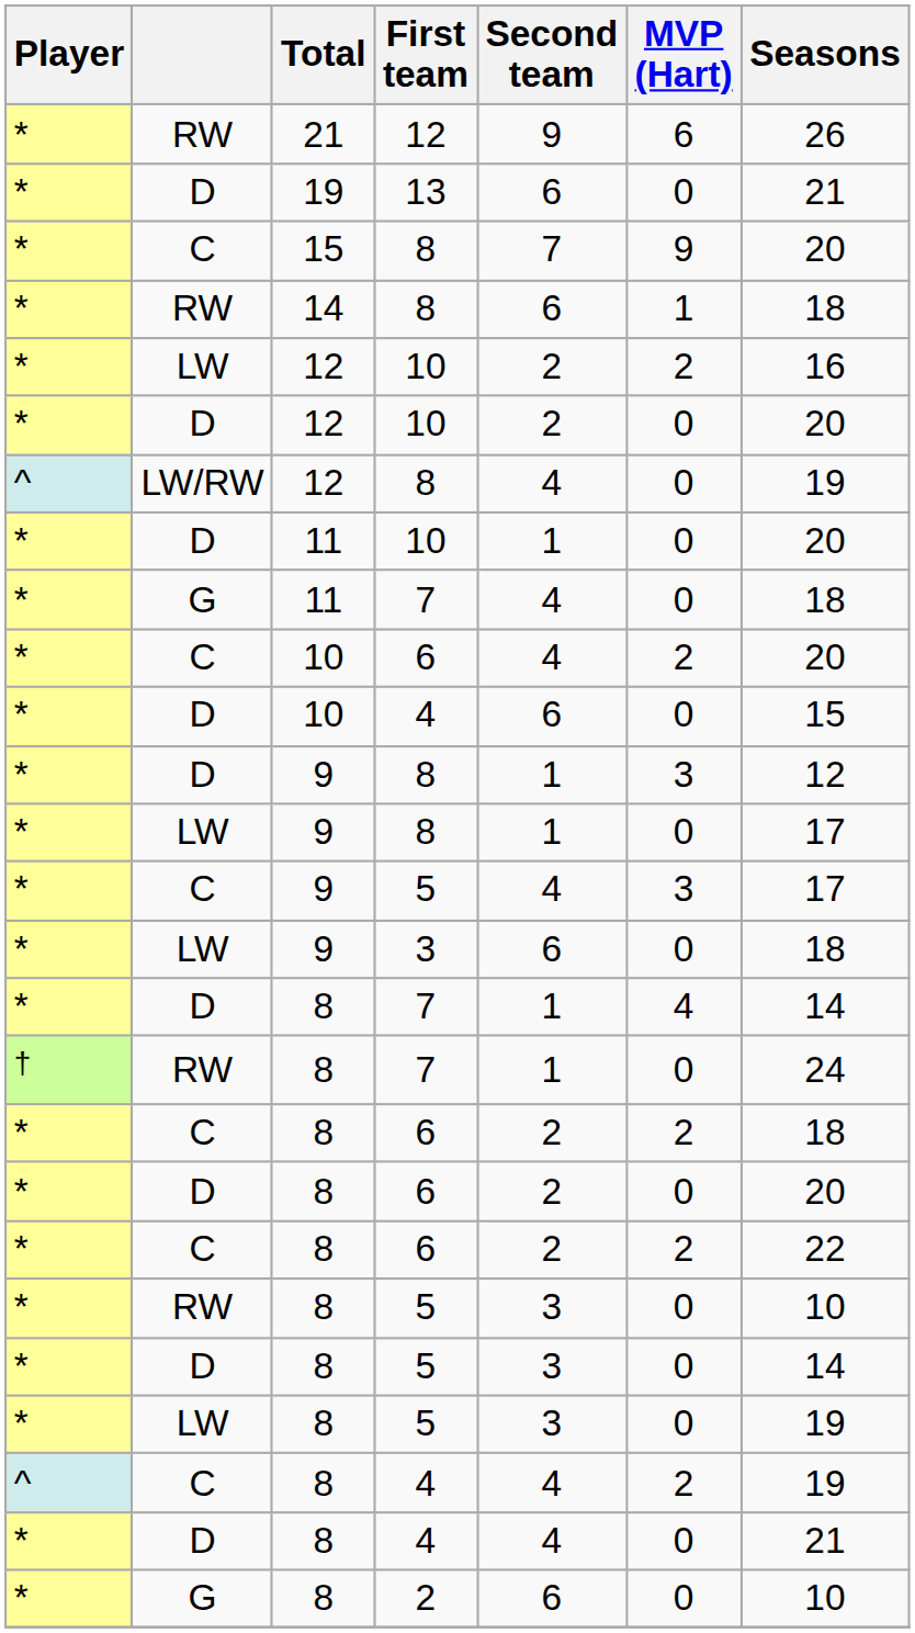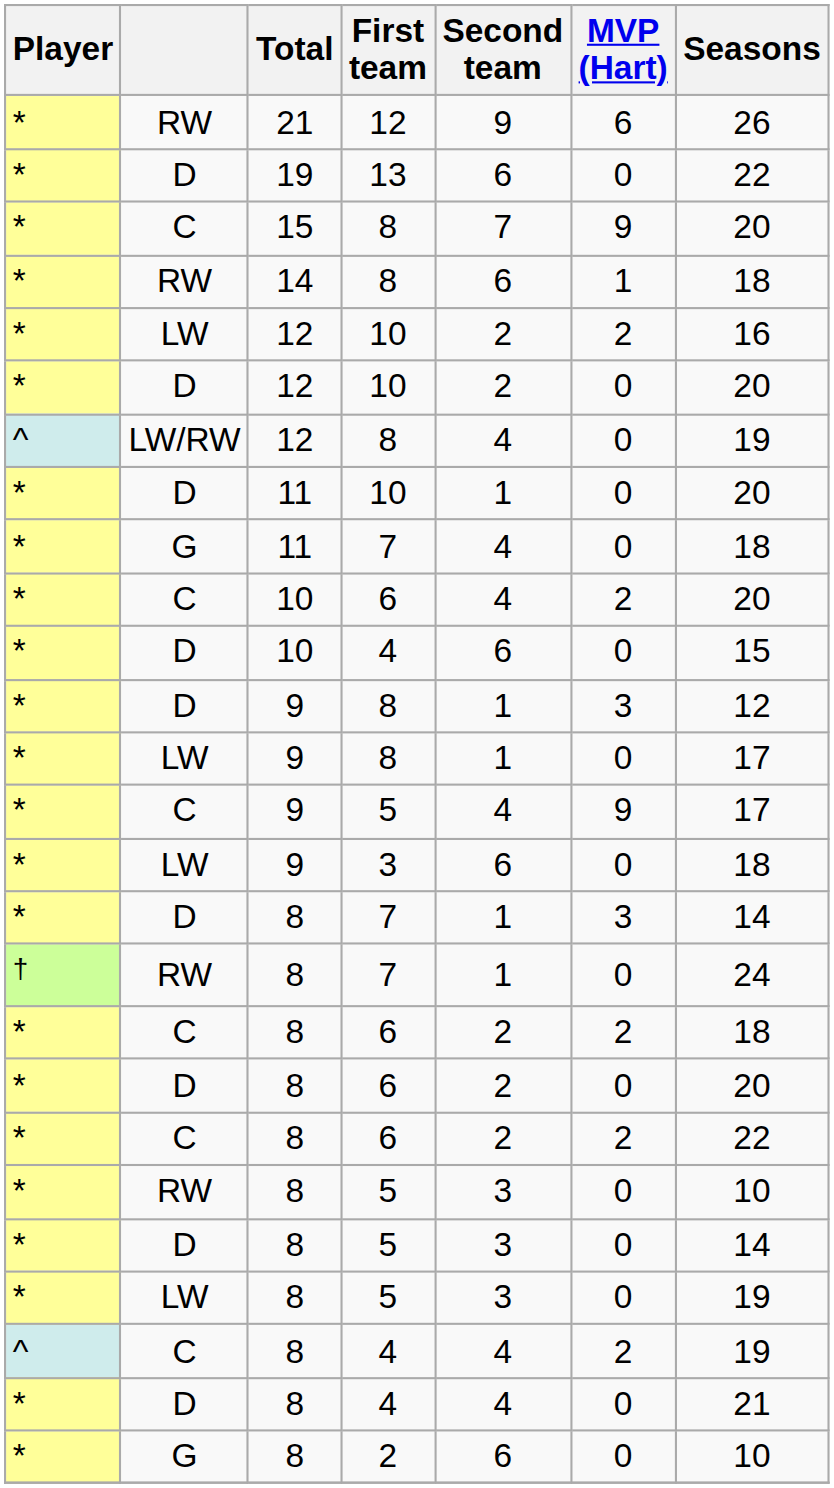 <table class="wikitable sortable">
 <tr>
 <th>Player</th>
 <th></th>
 <th>Total</th>
 <th>First <br> team</th>
 <th>Second <br> team</th>
 <th><a href='#'>MVP <br> (Hart)</a></th>
 <th>Seasons</th>
 </tr>
 <tr>
 <td bgcolor="#FFFF99">*</td>
 <td align="center">RW</td>
 <td align="center">21</td>
 <td align="center">12</td>
 <td align="center">9</td>
 <td align="center">6</td>
 <td align="center">26</td>
 </tr>
 <tr>
 <td bgcolor="FFFF99">*</td>
 <td align="center">D</td>
 <td align="center">19</td>
 <td align="center">13</td>
 <td align="center">6</td>
 <td align="center">0</td>
-<td align="center">21</td>
+<td align="center">22</td>
 </tr>
 <tr>
 <td bgcolor="FFFF99">*</td>
 <td align="center">C</td>
 <td align=center>15</td>
 <td align=center>8</td>
 <td align=center>7</td>
 <td align=center>9</td>
 <td align=center>20</td>
 </tr>
 <tr>
 <td bgcolor="FFFF99">*</td>
 <td align="center">RW</td>
 <td align="center">14</td>
 <td align="center">8</td>
 <td align="center">6</td>
 <td align="center">1</td>
 <td align="center">18</td>
 </tr>
 <tr>
 <td bgcolor="FFFF99">*</td>
 <td align="center">LW</td>
 <td align="center">12</td>
 <td align="center">10</td>
 <td align="center">2</td>
 <td align="center">2</td>
 <td align="center">16</td>
 </tr>
 <tr>
 <td bgcolor="FFFF99">*</td>
 <td align="center">D</td>
 <td align="center">12</td>
 <td align="center">10</td>
 <td align="center">2</td>
 <td align="center">0</td>
 <td align="center">20</td>
 </tr>
 <tr>
 <td bgcolor="CFECEC">^</td>
 <td align="center">LW/RW</td>
 <td align="center">12</td>
 <td align="center">8</td>
 <td align="center">4</td>
 <td align="center">0</td>
 <td align="center">19</td>
 </tr>
 <tr>
 <td bgcolor="FFFF99">*</td>
 <td align="center">D</td>
 <td align="center">11</td>
 <td align="center">10</td>
 <td align="center">1</td>
 <td align="center">0</td>
 <td align="center">20</td>
 </tr>
 <tr>
 <td bgcolor="FFFF99">*</td>
 <td align="center">G</td>
 <td align="center">11</td>
 <td align="center">7</td>
 <td align="center">4</td>
 <td align="center">0</td>
 <td align="center">18</td>
 </tr>
 <tr>
 <td bgcolor="FFFF99">*</td>
 <td align="center">C</td>
 <td align="center">10</td>
 <td align="center">6</td>
 <td align="center">4</td>
 <td align="center">2</td>
 <td align="center">20</td>
 </tr>
 <tr>
 <td bgcolor="FFFF99">*</td>
 <td align="center">D</td>
 <td align="center">10</td>
 <td align="center">4</td>
 <td align="center">6</td>
 <td align="center">0</td>
 <td align="center">15</td>
 </tr>
 <tr>
 <td bgcolor="FFFF99">*</td>
 <td align="center">D</td>
 <td align="center">9</td>
 <td align="center">8</td>
 <td align="center">1</td>
 <td align="center">3</td>
 <td align="center">12</td>
 </tr>
 <tr>
 <td bgcolor="FFFF99">*</td>
 <td align="center">LW</td>
 <td align="center">9</td>
 <td align="center">8</td>
 <td align="center">1</td>
 <td align="center">0</td>
 <td align="center">17</td>
 </tr>
 <tr>
 <td bgcolor="FFFF99">*</td>
 <td align="center">C</td>
 <td align="center">9</td>
 <td align="center">5</td>
 <td align="center">4</td>
-<td align="center">3</td>
+<td align="center">9</td>
 <td align="center">17</td>
 </tr>
 <tr>
 <td bgcolor="FFFF99">*</td>
 <td align="center">LW</td>
 <td align="center">9</td>
 <td align="center">3</td>
 <td align="center">6</td>
 <td align="center">0</td>
 <td align="center">18<br></td>
 </tr>
 <tr>
 <td bgcolor="FFFF99">*</td>
 <td align="center">D</td>
 <td align="center">8</td>
 <td align="center">7</td>
 <td align="center">1</td>
-<td align="center">4</td>
+<td align="center">3</td>
 <td align="center">14</td>
 </tr>
 <tr>
 <td bgcolor="CCFF99"><sup>†</sup></td>
 <td align="center">RW</td>
 <td align="center">8</td>
 <td align="center">7</td>
 <td align="center">1</td>
 <td align="center">0</td>
 <td align="center">24</td>
 </tr>
 <tr>
 <td bgcolor="FFFF99">*</td>
 <td align="center">C</td>
 <td align="center">8</td>
 <td align="center">6</td>
 <td align="center">2</td>
 <td align="center">2</td>
 <td align="center">18</td>
 </tr>
 <tr>
 <td bgcolor="FFFF99">*</td>
 <td align="center">D</td>
 <td align="center">8</td>
 <td align="center">6</td>
 <td align="center">2</td>
 <td align="center">0</td>
 <td align="center">20</td>
 </tr>
 <tr>
 <td bgcolor="FFFF99">*</td>
 <td align="center">C</td>
 <td align="center">8</td>
 <td align="center">6</td>
 <td align="center">2</td>
 <td align="center">2</td>
 <td align="center">22</td>
 </tr>
 <tr>
 <td bgcolor="FFFF99">*</td>
 <td align="center">RW</td>
 <td align="center">8</td>
 <td align="center">5</td>
 <td align="center">3</td>
 <td align="center">0</td>
 <td align="center">10</td>
 </tr>
 <tr>
 <td bgcolor="FFFF99">*</td>
 <td align="center">D</td>
 <td align="center">8</td>
 <td align="center">5</td>
 <td align="center">3</td>
 <td align="center">0</td>
 <td align="center">14</td>
 </tr>
 <tr>
 <td bgcolor="FFFF99">*</td>
 <td align="center">LW</td>
 <td align="center">8</td>
 <td align="center">5</td>
 <td align="center">3</td>
 <td align="center">0</td>
 <td align="center">19</td>
 </tr>
 <tr>
 <td bgcolor="CFECEC">^</td>
 <td align="center">C</td>
 <td align="center">8</td>
 <td align="center">4</td>
 <td align="center">4</td>
 <td align="center">2</td>
 <td align="center">19</td>
 </tr>
 <tr>
 <td bgcolor="FFFF99">*</td>
 <td align="center">D</td>
 <td align="center">8</td>
 <td align="center">4</td>
 <td align="center">4</td>
 <td align="center">0</td>
 <td align="center">21</td>
 </tr>
 <tr>
 <td bgcolor="FFFF99">*</td>
 <td align="center">G</td>
 <td align="center">8</td>
 <td align="center">2</td>
 <td align="center">6</td>
 <td align="center">0</td>
 <td align="center">10</td>
 </tr>
 <tr>
 </tr>
 </table>
